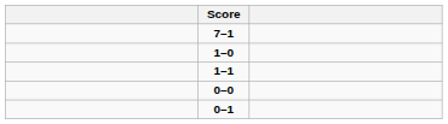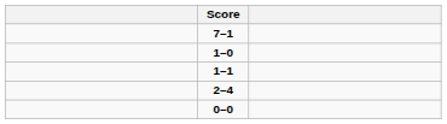 <table class="wikitable" style="text-align: center; font-size:100% ">
 <tr>
 <th align="right" width="250"></th>
 <th width="60">Score</th>
 <th align="left" width="250"></th>
 </tr>
 <tr>
 <td align=left><strong></strong></td>
 <td align=center><strong>7–1</strong></td>
 <td align=left></td>
 </tr>
 <tr>
 <td align=left><strong></strong></td>
 <td align=center><strong>1–0</strong></td>
 <td align=left></td>
 </tr>
 <tr>
 <td align=left></td>
 <td align=center><strong>1–1</strong></td>
 <td align=left></td>
 </tr>
 <tr>
 <td align=left></td>
+<td align=center><strong>2–4</strong></td>
+<td align=left><strong></strong></td>
+</tr>
+<tr>
+<td align=left></td>
 <td align=center><strong>0–0</strong></td>
 <td align=left></td>
 </tr>
-<tr>
-<td align=left></td>
-<td align=center><strong>0–1</strong></td>
-<td align=left><strong></strong></td>
-</tr>
 </table>
